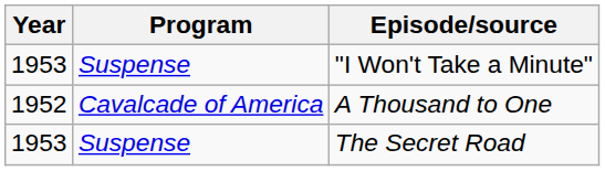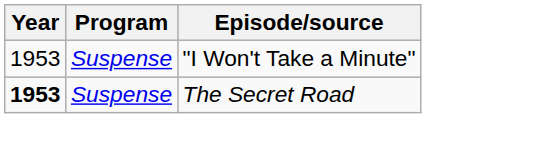 <table class="wikitable">
 <tr>
 <th>Year</th>
 <th>Program</th>
 <th>Episode/source</th>
 </tr>
 <tr>
 <td>1953</td>
 <td><em><a href='#'>Suspense</a></em></td>
 <td>"I Won't Take a Minute"</td>
 </tr>
 <tr>
-<td>1952</td>
-<td><em><a href='#'>Cavalcade of America</a></em></td>
-<td><em>A Thousand to One</em></td>
-</tr>
-<tr>
-<td>1953</td>
+<td><strong>1953</strong></td>
 <td><em><a href='#'>Suspense</a></em></td>
 <td><em>The Secret Road</em></td>
 </tr>
 </table>
